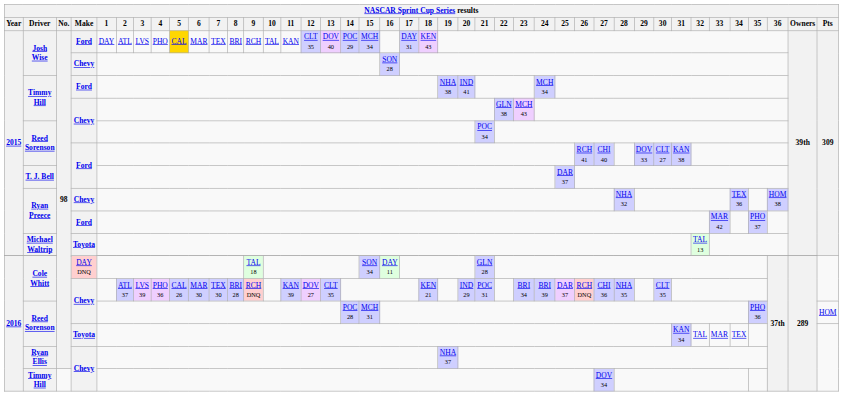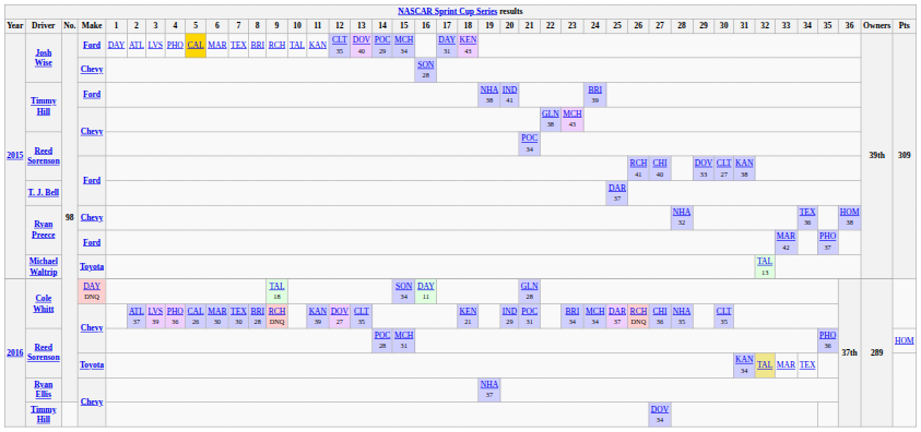 <table class="wikitable" style="text-align:center; font-size:75%">
 <tr>
 <th colspan=45><a href='#'>NASCAR Sprint Cup Series</a> results</th>
 </tr>
 <tr>
 <th>Year</th>
 <th>Driver</th>
 <th>No.</th>
 <th>Make</th>
 <th>1</th>
 <th>2</th>
 <th>3</th>
 <th>4</th>
 <th>5</th>
 <th>6</th>
 <th>7</th>
 <th>8</th>
 <th>9</th>
 <th>10</th>
 <th>11</th>
 <th>12</th>
 <th>13</th>
 <th>14</th>
 <th>15</th>
 <th>16</th>
 <th>17</th>
 <th>18</th>
 <th>19</th>
 <th>20</th>
 <th>21</th>
 <th>22</th>
 <th>23</th>
 <th>24</th>
 <th>25</th>
 <th>26</th>
 <th>27</th>
 <th>28</th>
 <th>29</th>
 <th>30</th>
 <th>31</th>
 <th>32</th>
 <th>33</th>
 <th>34</th>
 <th>35</th>
 <th>36</th>
 <th>Owners</th>
 <th>Pts</th>
 </tr>
 <tr>
 <th rowspan=10><a href='#'>2015</a></th>
 <th rowspan=2><a href='#'>Josh Wise</a></th>
 <th rowspan=16>98</th>
 <th><a href='#'>Ford</a></th>
 <td><a href='#'>DAY</a></td>
 <td><a href='#'>ATL</a></td>
 <td><a href='#'>LVS</a></td>
 <td><a href='#'>PHO</a></td>
 <td style="background: gold;"><a href='#'>CAL</a></td>
 <td><a href='#'>MAR</a></td>
 <td><a href='#'>TEX</a></td>
 <td><a href='#'>BRI</a></td>
 <td><a href='#'>RCH</a></td>
 <td><a href='#'>TAL</a></td>
 <td><a href='#'>KAN</a></td>
 <td style="background:#CFCFFF;"><a href='#'>CLT</a><br><small>35</small></td>
 <td style="background:#EFCFFF;"><a href='#'>DOV</a><br><small>40</small></td>
 <td style="background:#CFCFFF;"><a href='#'>POC</a><br><small>29</small></td>
 <td style="background:#CFCFFF;"><a href='#'>MCH</a><br><small>34</small></td>
 <td colspan=1></td>
 <td style="background:#CFCFFF;"><a href='#'>DAY</a><br><small>31</small></td>
 <td style="background:#EFCFFF;"><a href='#'>KEN</a><br><small>43</small></td>
 <td colspan=18></td>
 <th rowspan=10>39th</th>
 <th rowspan=10>309</th>
 </tr>
 <tr>
 <th><a href='#'>Chevy</a></th>
 <td colspan=15></td>
 <td style="background:#CFCFFF;"><a href='#'>SON</a><br><small>28</small></td>
 <td colspan=20></td>
 </tr>
 <tr>
 <th rowspan=2><a href='#'>Timmy Hill</a></th>
 <th><a href='#'>Ford</a></th>
 <td colspan=18></td>
 <td style="background:#CFCFFF;"><a href='#'>NHA</a><br><small>38</small></td>
 <td style="background:#CFCFFF;"><a href='#'>IND</a><br><small>41</small></td>
 <td colspan=3></td>
-<td style="background:#CFCFFF;"><a href='#'>MCH</a><br><small>34</small></td>
+<td style="background:#CFCFFF;"><a href='#'>BRI</a><br><small>39</small></td>
 <td colspan=12></td>
 </tr>
 <tr>
 <th rowspan=2><a href='#'>Chevy</a></th>
 <td colspan=21></td>
 <td style="background:#CFCFFF;"><a href='#'>GLN</a><br><small>38</small></td>
 <td style="background:#EFCFFF;"><a href='#'>MCH</a><br><small>43</small></td>
 <td colspan=13></td>
 </tr>
 <tr>
 <th rowspan=2><a href='#'>Reed Sorenson</a></th>
 <td colspan=20></td>
 <td style="background:#CFCFFF;"><a href='#'>POC</a><br><small>34</small></td>
 <td colspan=15></td>
 </tr>
 <tr>
 <th rowspan=2><a href='#'>Ford</a></th>
 <td colspan=25></td>
 <td style="background:#CFCFFF;"><a href='#'>RCH</a><br><small>41</small></td>
 <td style="background:#CFCFFF;"><a href='#'>CHI</a><br><small>40</small></td>
 <td colspan=1></td>
 <td style="background:#CFCFFF;"><a href='#'>DOV</a><br><small>33</small></td>
 <td style="background:#CFCFFF;"><a href='#'>CLT</a><br><small>27</small></td>
 <td style="background:#CFCFFF;"><a href='#'>KAN</a><br><small>38</small></td>
 <td colspan=5></td>
 </tr>
 <tr>
 <th><a href='#'>T. J. Bell</a></th>
 <td colspan=24></td>
 <td style="background:#CFCFFF;"><a href='#'>DAR</a><br><small>37</small></td>
 <td colspan=11></td>
 </tr>
 <tr>
 <th rowspan=2><a href='#'>Ryan Preece</a></th>
 <th><a href='#'>Chevy</a></th>
 <td colspan=27></td>
 <td style="background:#CFCFFF;"><a href='#'>NHA</a><br><small>32</small></td>
 <td colspan=5></td>
 <td style="background:#CFCFFF;"><a href='#'>TEX</a><br><small>36</small></td>
 <td colspan=1></td>
 <td style="background:#CFCFFF;"><a href='#'>HOM</a><br><small>38</small></td>
 </tr>
 <tr>
 <th><a href='#'>Ford</a></th>
 <td colspan=32></td>
 <td style="background:#CFCFFF;"><a href='#'>MAR</a><br><small>42</small></td>
 <td colspan=1></td>
 <td style="background:#CFCFFF;"><a href='#'>PHO</a><br><small>37</small></td>
 <td colspan=1></td>
 </tr>
 <tr>
 <th><a href='#'>Michael Waltrip</a></th>
 <th rowspan=2><a href='#'>Toyota</a></th>
 <td colspan=31></td>
 <td style="background:#DFFFDF;"><a href='#'>TAL</a><br><small>13</small></td>
 <td colspan=4></td>
 </tr>
 <tr>
 </tr>
 <tr>
 <th rowspan=6><a href='#'>2016</a></th>
 <th rowspan=2><a href='#'>Cole Whitt</a></th>
 <td style="background:#FFCFCF;"><a href='#'>DAY</a><br><small>DNQ</small></td>
 <td colspan=8></td>
 <td style="background:#DFFFDF;"><a href='#'>TAL</a><br><small>18</small></td>
 <td colspan=5></td>
 <td style="background:#CFCFFF;"><a href='#'>SON</a><br><small>34</small></td>
 <td style="background:#DFFFDF;"><a href='#'>DAY</a><br><small>11</small></td>
 <td colspan=4></td>
 <td style="background:#CFCFFF;"><a href='#'>GLN</a><br><small>28</small></td>
 <td colspan=14></td>
 <th rowspan=6>37th</th>
 <th rowspan=6>289</th>
 </tr>
 <tr>
 <th rowspan=2><a href='#'>Chevy</a></th>
 <td></td>
 <td style="background:#CFCFFF;"><a href='#'>ATL</a><br><small>37</small></td>
 <td style="background:#EFCFFF;"><a href='#'>LVS</a><br><small>39</small></td>
 <td style="background:#EFCFFF;"><a href='#'>PHO</a><br><small>36</small></td>
 <td style="background:#CFCFFF;"><a href='#'>CAL</a><br><small>26</small></td>
 <td style="background:#CFCFFF;"><a href='#'>MAR</a><br><small>30</small></td>
 <td style="background:#CFCFFF;"><a href='#'>TEX</a><br><small>30</small></td>
 <td style="background:#CFCFFF;"><a href='#'>BRI</a><br><small>28</small></td>
 <td style="background:#FFCFCF;"><a href='#'>RCH</a><br><small>DNQ</small></td>
 <td></td>
 <td style="background:#CFCFFF;"><a href='#'>KAN</a><br><small>39</small></td>
 <td style="background:#EFCFFF;"><a href='#'>DOV</a><br><small>27</small></td>
 <td style="background:#CFCFFF;"><a href='#'>CLT</a><br><small>35</small></td>
 <td colspan=4></td>
 <td style="background:#CFCFFF;"><a href='#'>KEN</a><br><small>21</small></td>
 <td></td>
 <td style="background:#CFCFFF;"><a href='#'>IND</a><br><small>29</small></td>
 <td style="background:#CFCFFF;"><a href='#'>POC</a><br><small>31</small></td>
 <td></td>
 <td style="background:#CFCFFF;"><a href='#'>BRI</a><br><small>34</small></td>
-<td style="background:#CFCFFF;"><a href='#'>BRI</a><br><small>39</small></td>
+<td style="background:#CFCFFF;"><a href='#'>MCH</a><br><small>34</small></td>
 <td style="background:#EFCFFF;"><a href='#'>DAR</a><br><small>37</small></td>
 <td style="background:#FFCFCF;"><a href='#'>RCH</a><br><small>DNQ</small></td>
 <td style="background:#CFCFFF;"><a href='#'>CHI</a><br><small>36</small></td>
 <td style="background:#CFCFFF;"><a href='#'>NHA</a><br><small>35</small></td>
 <td></td>
 <td style="background:#CFCFFF;"><a href='#'>CLT</a><br><small>35</small></td>
 <td colspan=6></td>
 </tr>
 <tr>
 <th rowspan=2><a href='#'>Reed Sorenson</a></th>
 <td colspan=13></td>
 <td style="background:#CFCFFF;"><a href='#'>POC</a><br><small>28</small></td>
 <td style="background:#CFCFFF;"><a href='#'>MCH</a><br><small>31</small></td>
 <td colspan=19></td>
 <td style="background:#CFCFFF;"><a href='#'>PHO</a><br><small>36</small></td>
 <td><a href='#'>HOM</a></td>
 </tr>
 <tr>
 <th><a href='#'>Toyota</a></th>
 <td colspan=30></td>
 <td style="background:#CFCFFF;"><a href='#'>KAN</a><br><small>34</small></td>
-<td><a href='#'>TAL</a></td>
+<td style="background: khaki;"><a href='#'>TAL</a></td>
 <td><a href='#'>MAR</a></td>
 <td><a href='#'>TEX</a></td>
 <td colspan=2></td>
 </tr>
 <tr>
 <th><a href='#'>Ryan Ellis</a></th>
 <th rowspan=2><a href='#'>Chevy</a></th>
 <td colspan=18></td>
 <td style="background:#CFCFFF;"><a href='#'>NHA</a><br><small>37</small></td>
 <td colspan=17></td>
 </tr>
 <tr>
 <th><a href='#'>Timmy Hill</a></th>
 <td colspan=28></td>
 <td style="background:#CFCFFF;"><a href='#'>DOV</a><br><small>34</small></td>
 <td colspan=7></td>
 </tr>
 </table>
